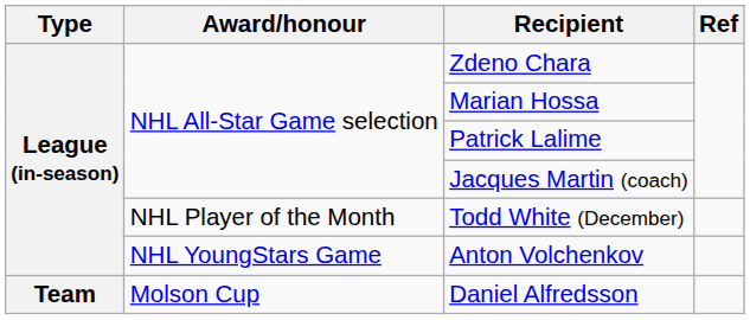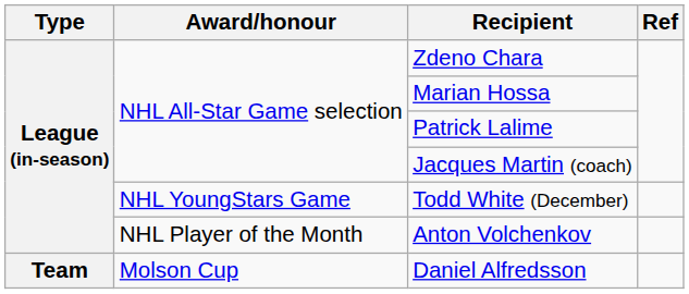 <table class="wikitable">
 <tr>
 <th scope="col">Type</th>
 <th scope="col">Award/honour</th>
 <th scope="col">Recipient</th>
 <th scope="col">Ref</th>
 </tr>
 <tr>
 <th scope="row" rowspan="6">League<br><small>(in-season)</small></th>
 <td rowspan="4"><a href='#'>NHL All-Star Game</a> selection</td>
 <td><a href='#'>Zdeno Chara</a></td>
 <td rowspan="4"></td>
 </tr>
 <tr>
 <td><a href='#'>Marian Hossa</a></td>
 </tr>
 <tr>
 <td><a href='#'>Patrick Lalime</a></td>
 </tr>
 <tr>
 <td><a href='#'>Jacques Martin</a> <small>(coach)</small></td>
 </tr>
 <tr>
-<td>NHL Player of the Month</td>
+<td><a href='#'>NHL YoungStars Game</a></td>
 <td><a href='#'>Todd White</a> <small>(December)</small></td>
 <td></td>
 </tr>
 <tr>
-<td><a href='#'>NHL YoungStars Game</a></td>
+<td>NHL Player of the Month</td>
 <td><a href='#'>Anton Volchenkov</a></td>
 <td></td>
 </tr>
 <tr>
 <th scope="row" rowspan="5">Team</th>
 <td><a href='#'>Molson Cup</a></td>
 <td><a href='#'>Daniel Alfredsson</a></td>
 <td></td>
 </tr>
 </table>
